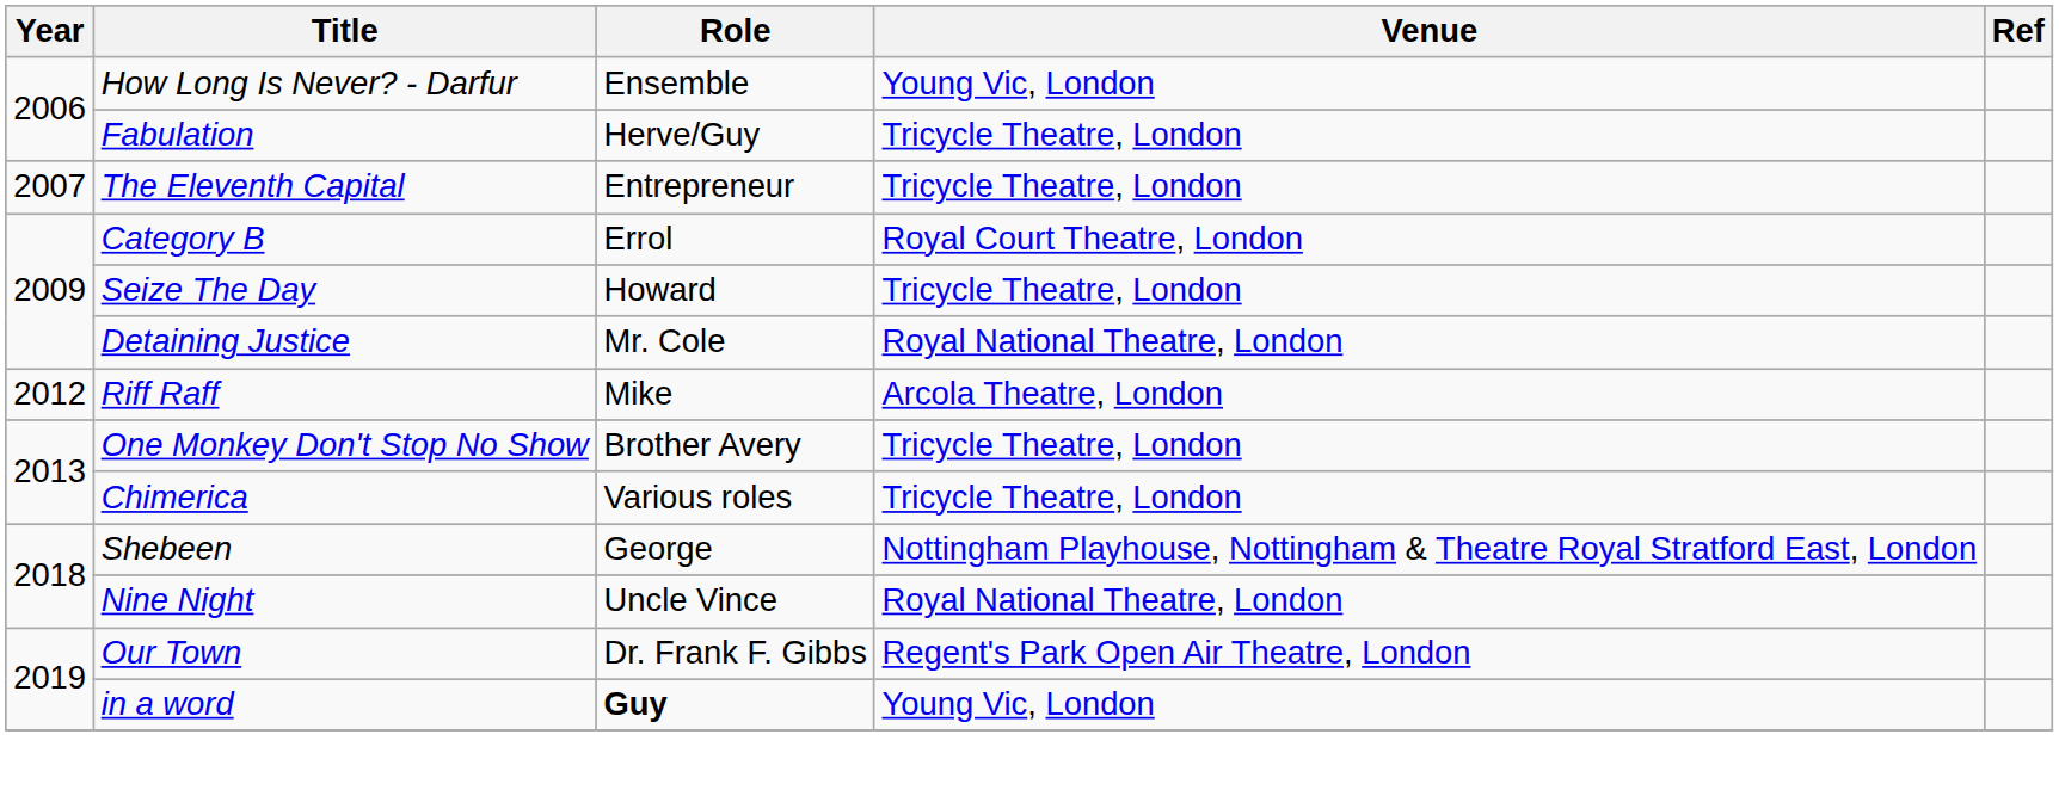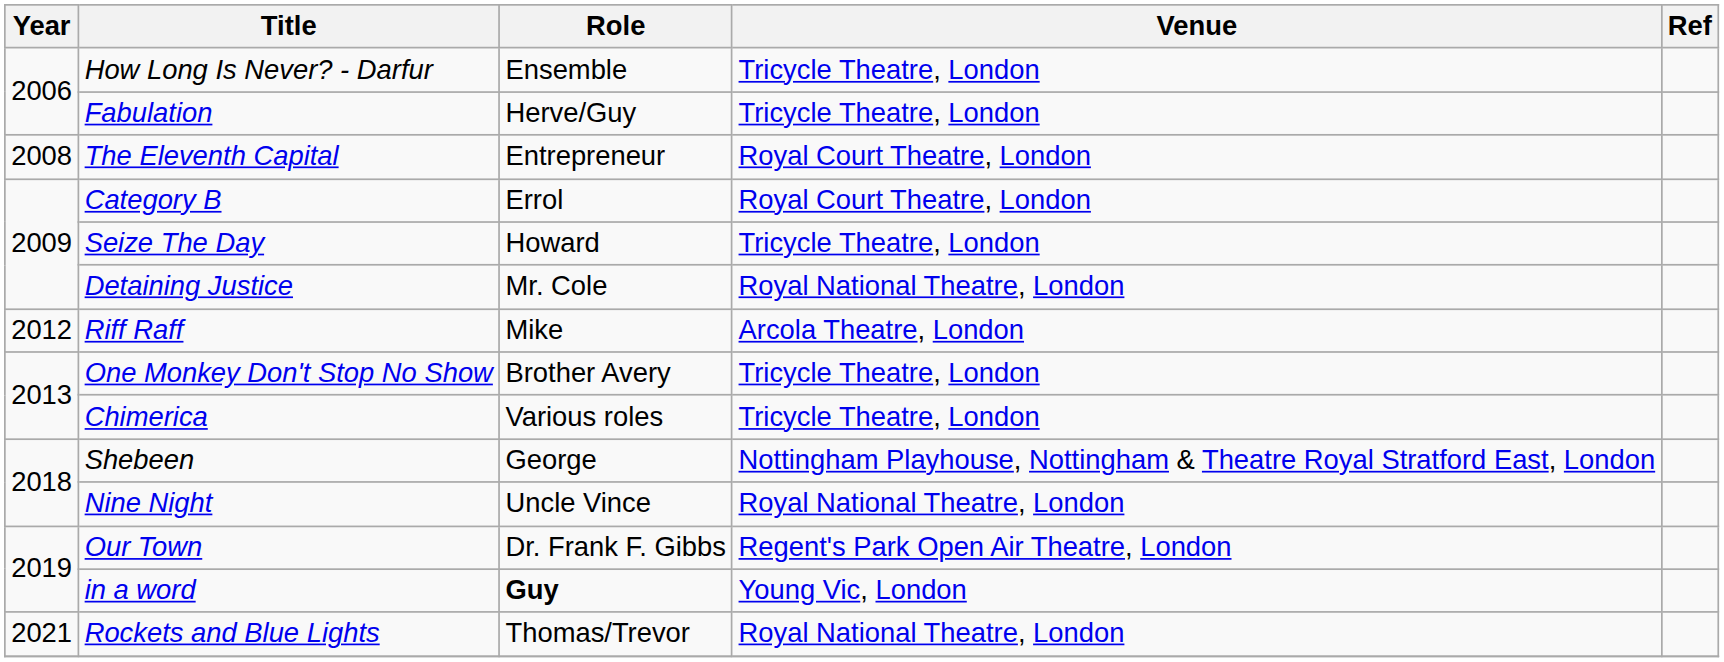 <table class="wikitable sortable">
 <tr>
 <th>Year</th>
 <th>Title</th>
 <th>Role</th>
 <th>Venue</th>
 <th>Ref</th>
 </tr>
 <tr>
 <td rowspan="2">2006</td>
 <td><em>How Long Is Never? - Darfur</em></td>
 <td>Ensemble</td>
-<td><a href='#'>Young Vic</a>, <a href='#'>London</a></td>
+<td><a href='#'>Tricycle Theatre</a>, <a href='#'>London</a></td>
 <td></td>
 </tr>
 <tr>
 <td><em><a href='#'>Fabulation</a></em></td>
 <td>Herve/Guy</td>
 <td><a href='#'>Tricycle Theatre</a>, <a href='#'>London</a></td>
 <td></td>
 </tr>
 <tr>
-<td>2007</td>
+<td>2008</td>
 <td><em><a href='#'>The Eleventh Capital</a></em></td>
 <td>Entrepreneur</td>
-<td><a href='#'>Tricycle Theatre</a>, <a href='#'>London</a></td>
+<td><a href='#'>Royal Court Theatre</a>, <a href='#'>London</a></td>
 <td></td>
 </tr>
 <tr>
 <td rowspan="3">2009</td>
 <td><em><a href='#'>Category B</a></em></td>
 <td>Errol</td>
 <td><a href='#'>Royal Court Theatre</a>, <a href='#'>London</a></td>
 <td></td>
 </tr>
 <tr>
 <td><em><a href='#'>Seize The Day</a></em></td>
 <td>Howard</td>
 <td><a href='#'>Tricycle Theatre</a>, <a href='#'>London</a></td>
 <td></td>
 </tr>
 <tr>
 <td><em><a href='#'>Detaining Justice</a></em></td>
 <td>Mr. Cole</td>
 <td><a href='#'>Royal National Theatre</a>, <a href='#'>London</a></td>
 <td></td>
 </tr>
 <tr>
 <td>2012</td>
 <td><em><a href='#'>Riff Raff</a></em></td>
 <td>Mike</td>
 <td><a href='#'>Arcola Theatre</a>, <a href='#'>London</a></td>
 <td></td>
 </tr>
 <tr>
 <td rowspan="2">2013</td>
 <td><em><a href='#'>One Monkey Don't Stop No Show</a></em></td>
 <td>Brother Avery</td>
 <td><a href='#'>Tricycle Theatre</a>, <a href='#'>London</a></td>
 <td></td>
 </tr>
 <tr>
 <td><em><a href='#'>Chimerica</a></em></td>
 <td>Various roles</td>
 <td><a href='#'>Tricycle Theatre</a>, <a href='#'>London</a></td>
 <td></td>
 </tr>
 <tr>
 <td rowspan="2">2018</td>
 <td><em>Shebeen</em></td>
 <td>George</td>
 <td><a href='#'>Nottingham Playhouse</a>, <a href='#'>Nottingham</a> & <a href='#'>Theatre Royal Stratford East</a>, <a href='#'>London</a></td>
 <td></td>
 </tr>
 <tr>
 <td><em><a href='#'>Nine Night</a></em></td>
 <td>Uncle Vince</td>
 <td><a href='#'>Royal National Theatre</a>, <a href='#'>London</a></td>
 <td></td>
 </tr>
 <tr>
 <td rowspan="2">2019</td>
 <td><em><a href='#'>Our Town</a></em></td>
 <td>Dr. Frank F. Gibbs</td>
 <td><a href='#'>Regent's Park Open Air Theatre</a>, <a href='#'>London</a></td>
 <td></td>
 </tr>
 <tr>
 <td><em><a href='#'>in a word</a></em></td>
 <td><strong>Guy</strong></td>
 <td><a href='#'>Young Vic</a>, <a href='#'>London</a></td>
 <td></td>
 </tr>
 <tr>
+<td>2021</td>
+<td><em><a href='#'>Rockets and Blue Lights</a></em></td>
+<td>Thomas/Trevor</td>
+<td><a href='#'>Royal National Theatre</a>, <a href='#'>London</a></td>
+<td></td>
+</tr>
+<tr>
 </tr>
 </table>
